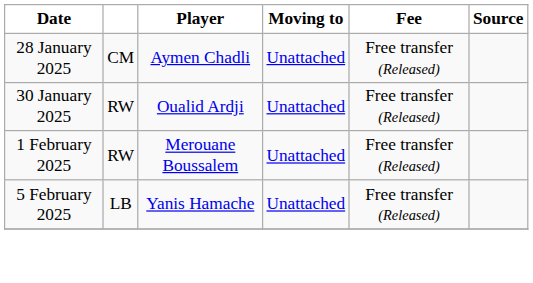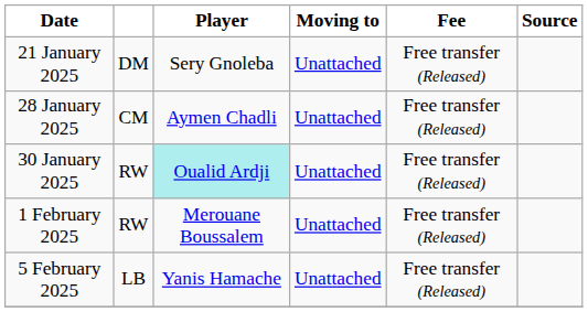 <table class="wikitable sortable" style="width:70%; text-align:center; font-size:90%; text-align:centre;">
 <tr>
 <th style="background:white; color:black; text-align:center;">Date</th>
 <th style="background:white; color:black; text-align:center;"></th>
 <th style="background:white; color:black; text-align:center;">Player</th>
 <th style="background:white; color:black; text-align:center;">Moving to</th>
 <th style="background:white; color:black; text-align:center;">Fee</th>
 <th style="background:white; color:black; text-align:center;">Source</th>
+</tr>
+<tr>
+<td>21 January 2025</td>
+<td>DM</td>
+<td> Sery Gnoleba</td>
+<td><a href='#'>Unattached</a></td>
+<td>Free transfer <small><em>(Released)</em></small></td>
+<td></td>
 </tr>
 <tr>
 <td>28 January 2025</td>
 <td>CM</td>
 <td> <a href='#'>Aymen Chadli</a></td>
 <td><a href='#'>Unattached</a></td>
 <td>Free transfer <small><em>(Released)</em></small></td>
 <td></td>
 </tr>
 <tr>
 <td>30 January 2025</td>
 <td>RW</td>
-<td> <a href='#'>Oualid Ardji</a></td>
+<td style="background: paleturquoise;"> <a href='#'>Oualid Ardji</a></td>
 <td><a href='#'>Unattached</a></td>
 <td>Free transfer <small><em>(Released)</em></small></td>
 <td></td>
 </tr>
 <tr>
 <td>1 February 2025</td>
 <td>RW</td>
 <td> <a href='#'>Merouane Boussalem</a></td>
 <td><a href='#'>Unattached</a></td>
 <td>Free transfer <small><em>(Released)</em></small></td>
 <td></td>
 </tr>
 <tr>
 <td>5 February 2025</td>
 <td>LB</td>
 <td> <a href='#'>Yanis Hamache</a></td>
 <td><a href='#'>Unattached</a></td>
 <td>Free transfer <small><em>(Released)</em></small></td>
 <td></td>
 </tr>
 <tr>
 </tr>
 </table>
